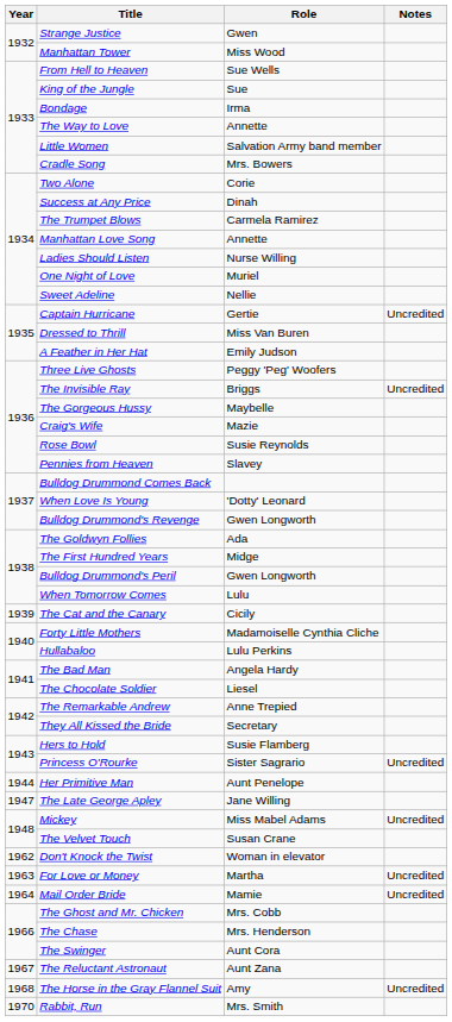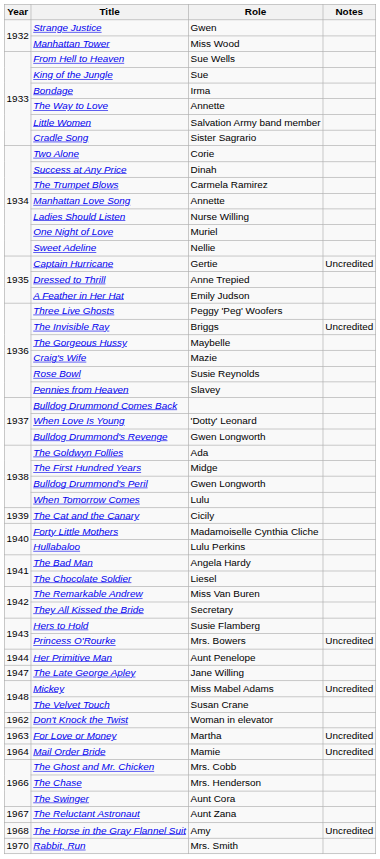 <table class="wikitable">
 <tr>
 <th>Year</th>
 <th>Title</th>
 <th>Role</th>
 <th>Notes</th>
 </tr>
 <tr>
 <td rowspan="2">1932</td>
 <td><em><a href='#'>Strange Justice</a></em></td>
 <td>Gwen</td>
 <td></td>
 </tr>
 <tr>
 <td><em><a href='#'>Manhattan Tower</a></em></td>
 <td>Miss Wood</td>
 <td></td>
 </tr>
 <tr>
 <td rowspan="6">1933</td>
 <td><em><a href='#'>From Hell to Heaven</a></em></td>
 <td>Sue Wells</td>
 <td></td>
 </tr>
 <tr>
 <td><em><a href='#'>King of the Jungle</a></em></td>
 <td>Sue</td>
 <td></td>
 </tr>
 <tr>
 <td><em><a href='#'>Bondage</a></em></td>
 <td>Irma</td>
 <td></td>
 </tr>
 <tr>
 <td><em><a href='#'>The Way to Love</a></em></td>
 <td>Annette</td>
 <td></td>
 </tr>
 <tr>
 <td><em><a href='#'>Little Women</a></em></td>
 <td>Salvation Army band member</td>
 <td></td>
 </tr>
 <tr>
 <td><em><a href='#'>Cradle Song</a></em></td>
-<td>Mrs. Bowers</td>
+<td>Sister Sagrario</td>
 <td></td>
 </tr>
 <tr>
 <td rowspan="7">1934</td>
 <td><em><a href='#'>Two Alone</a></em></td>
 <td>Corie</td>
 <td></td>
 </tr>
 <tr>
 <td><em><a href='#'>Success at Any Price</a></em></td>
 <td>Dinah</td>
 <td></td>
 </tr>
 <tr>
 <td><em><a href='#'>The Trumpet Blows</a></em></td>
 <td>Carmela Ramirez</td>
 <td></td>
 </tr>
 <tr>
 <td><em><a href='#'>Manhattan Love Song</a></em></td>
 <td>Annette</td>
 <td></td>
 </tr>
 <tr>
 <td><em><a href='#'>Ladies Should Listen</a></em></td>
 <td>Nurse Willing</td>
 <td></td>
 </tr>
 <tr>
 <td><em><a href='#'>One Night of Love</a></em></td>
 <td>Muriel</td>
 <td></td>
 </tr>
 <tr>
 <td><em><a href='#'>Sweet Adeline</a></em></td>
 <td>Nellie</td>
 <td></td>
 </tr>
 <tr>
 <td rowspan="3">1935</td>
 <td><em><a href='#'>Captain Hurricane</a></em></td>
 <td>Gertie</td>
 <td>Uncredited</td>
 </tr>
 <tr>
 <td><em><a href='#'>Dressed to Thrill</a></em></td>
-<td>Miss Van Buren</td>
+<td>Anne Trepied</td>
 <td></td>
 </tr>
 <tr>
 <td><em><a href='#'>A Feather in Her Hat</a></em></td>
 <td>Emily Judson</td>
 <td></td>
 </tr>
 <tr>
 <td rowspan="6">1936</td>
 <td><em><a href='#'>Three Live Ghosts</a></em></td>
 <td>Peggy 'Peg' Woofers</td>
 <td></td>
 </tr>
 <tr>
 <td><em><a href='#'>The Invisible Ray</a></em></td>
 <td>Briggs</td>
 <td>Uncredited</td>
 </tr>
 <tr>
 <td><em><a href='#'>The Gorgeous Hussy</a></em></td>
 <td>Maybelle</td>
 <td></td>
 </tr>
 <tr>
 <td><em><a href='#'>Craig's Wife</a></em></td>
 <td>Mazie</td>
 <td></td>
 </tr>
 <tr>
 <td><em><a href='#'>Rose Bowl</a></em></td>
 <td>Susie Reynolds</td>
 <td></td>
 </tr>
 <tr>
 <td><em><a href='#'>Pennies from Heaven</a></em></td>
 <td>Slavey</td>
 <td></td>
 </tr>
 <tr>
 <td rowspan="3">1937</td>
 <td><em><a href='#'>Bulldog Drummond Comes Back</a></em></td>
 <td></td>
 <td></td>
 </tr>
 <tr>
 <td><em><a href='#'>When Love Is Young</a></em></td>
 <td>'Dotty' Leonard</td>
 <td></td>
 </tr>
 <tr>
 <td><em><a href='#'>Bulldog Drummond's Revenge</a></em></td>
 <td>Gwen Longworth</td>
 <td></td>
 </tr>
 <tr>
 <td rowspan="4">1938</td>
 <td><em><a href='#'>The Goldwyn Follies</a></em></td>
 <td>Ada</td>
 <td></td>
 </tr>
 <tr>
 <td><em><a href='#'>The First Hundred Years</a></em></td>
 <td>Midge</td>
 <td></td>
 </tr>
 <tr>
 <td><em><a href='#'>Bulldog Drummond's Peril</a></em></td>
 <td>Gwen Longworth</td>
 <td></td>
 </tr>
 <tr>
 <td><em><a href='#'>When Tomorrow Comes</a></em></td>
 <td>Lulu</td>
 <td></td>
 </tr>
 <tr>
 <td>1939</td>
 <td><em><a href='#'>The Cat and the Canary</a></em></td>
 <td>Cicily</td>
 <td></td>
 </tr>
 <tr>
 <td rowspan="2">1940</td>
 <td><em><a href='#'>Forty Little Mothers</a></em></td>
 <td>Madamoiselle Cynthia Cliche</td>
 <td></td>
 </tr>
 <tr>
 <td><em><a href='#'>Hullabaloo</a></em></td>
 <td>Lulu Perkins</td>
 <td></td>
 </tr>
 <tr>
 <td rowspan="2">1941</td>
 <td><em><a href='#'>The Bad Man</a></em></td>
 <td>Angela Hardy</td>
 <td></td>
 </tr>
 <tr>
 <td><em><a href='#'>The Chocolate Soldier</a></em></td>
 <td>Liesel</td>
 <td></td>
 </tr>
 <tr>
 <td rowspan="2">1942</td>
 <td><em><a href='#'>The Remarkable Andrew</a></em></td>
-<td>Anne Trepied</td>
+<td>Miss Van Buren</td>
 <td></td>
 </tr>
 <tr>
 <td><em><a href='#'>They All Kissed the Bride</a></em></td>
 <td>Secretary</td>
 <td></td>
 </tr>
 <tr>
 <td rowspan="2">1943</td>
 <td><em><a href='#'>Hers to Hold</a></em></td>
 <td>Susie Flamberg</td>
 <td></td>
 </tr>
 <tr>
 <td><em><a href='#'>Princess O'Rourke</a></em></td>
-<td>Sister Sagrario</td>
+<td>Mrs. Bowers</td>
 <td>Uncredited</td>
 </tr>
 <tr>
 <td>1944</td>
 <td><em><a href='#'>Her Primitive Man</a></em></td>
 <td>Aunt Penelope</td>
 <td></td>
 </tr>
 <tr>
 <td>1947</td>
 <td><em><a href='#'>The Late George Apley</a></em></td>
 <td>Jane Willing</td>
 <td></td>
 </tr>
 <tr>
 <td rowspan="2">1948</td>
 <td><em><a href='#'>Mickey</a></em></td>
 <td>Miss Mabel Adams</td>
 <td>Uncredited</td>
 </tr>
 <tr>
 <td><em><a href='#'>The Velvet Touch</a></em></td>
 <td>Susan Crane</td>
 <td></td>
 </tr>
 <tr>
 <td>1962</td>
 <td><em><a href='#'>Don't Knock the Twist</a></em></td>
 <td>Woman in elevator</td>
 <td></td>
 </tr>
 <tr>
 <td>1963</td>
 <td><em><a href='#'>For Love or Money</a></em></td>
 <td>Martha</td>
 <td>Uncredited</td>
 </tr>
 <tr>
 <td>1964</td>
 <td><em><a href='#'>Mail Order Bride</a></em></td>
 <td>Mamie</td>
 <td>Uncredited</td>
 </tr>
 <tr>
 <td rowspan="3">1966</td>
 <td><em><a href='#'>The Ghost and Mr. Chicken</a></em></td>
 <td>Mrs. Cobb</td>
 <td></td>
 </tr>
 <tr>
 <td><em><a href='#'>The Chase</a></em></td>
 <td>Mrs. Henderson</td>
 <td></td>
 </tr>
 <tr>
 <td><em><a href='#'>The Swinger</a></em></td>
 <td>Aunt Cora</td>
 <td></td>
 </tr>
 <tr>
 <td>1967</td>
 <td><em><a href='#'>The Reluctant Astronaut</a></em></td>
 <td>Aunt Zana</td>
 <td></td>
 </tr>
 <tr>
 <td>1968</td>
 <td><em><a href='#'>The Horse in the Gray Flannel Suit</a></em></td>
 <td>Amy</td>
 <td>Uncredited</td>
 </tr>
 <tr>
 <td>1970</td>
 <td><em><a href='#'>Rabbit, Run</a></em></td>
 <td>Mrs. Smith</td>
 <td></td>
 </tr>
 </table>
